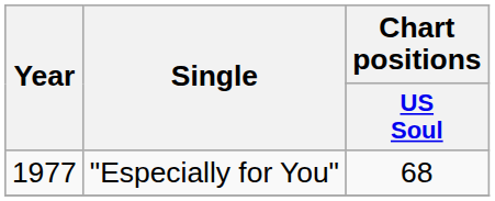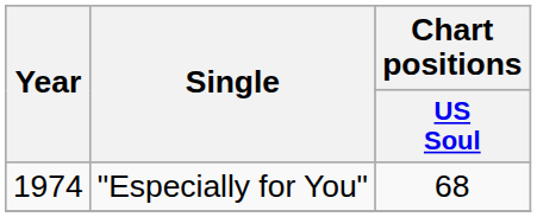 <table class="wikitable" style="text-align:center;">
 <tr>
 <th rowspan="2">Year</th>
 <th rowspan="2">Single</th>
 <th colspan="3">Chart positions</th>
 </tr>
 <tr style="font-size:smaller;">
 <th width="40"><a href='#'>US<br>Soul</a></th>
 </tr>
 <tr>
-<td rowspan="1">1977</td>
+<td rowspan="1">1974</td>
 <td align="left">"Especially for You"</td>
 <td>68</td>
 </tr>
 <tr>
 </tr>
 </table>
